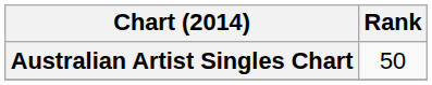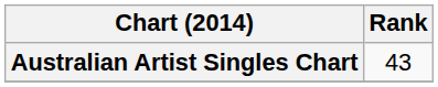 <table class="wikitable plainrowheaders" style="text-align:center">
 <tr>
 <th scope="col">Chart (2014)</th>
 <th scope="col">Rank</th>
 </tr>
 <tr>
 <th scope="row">Australian Artist Singles Chart</th>
-<td>50</td>
+<td>43</td>
 </tr>
 <tr>
 </tr>
 </table>
